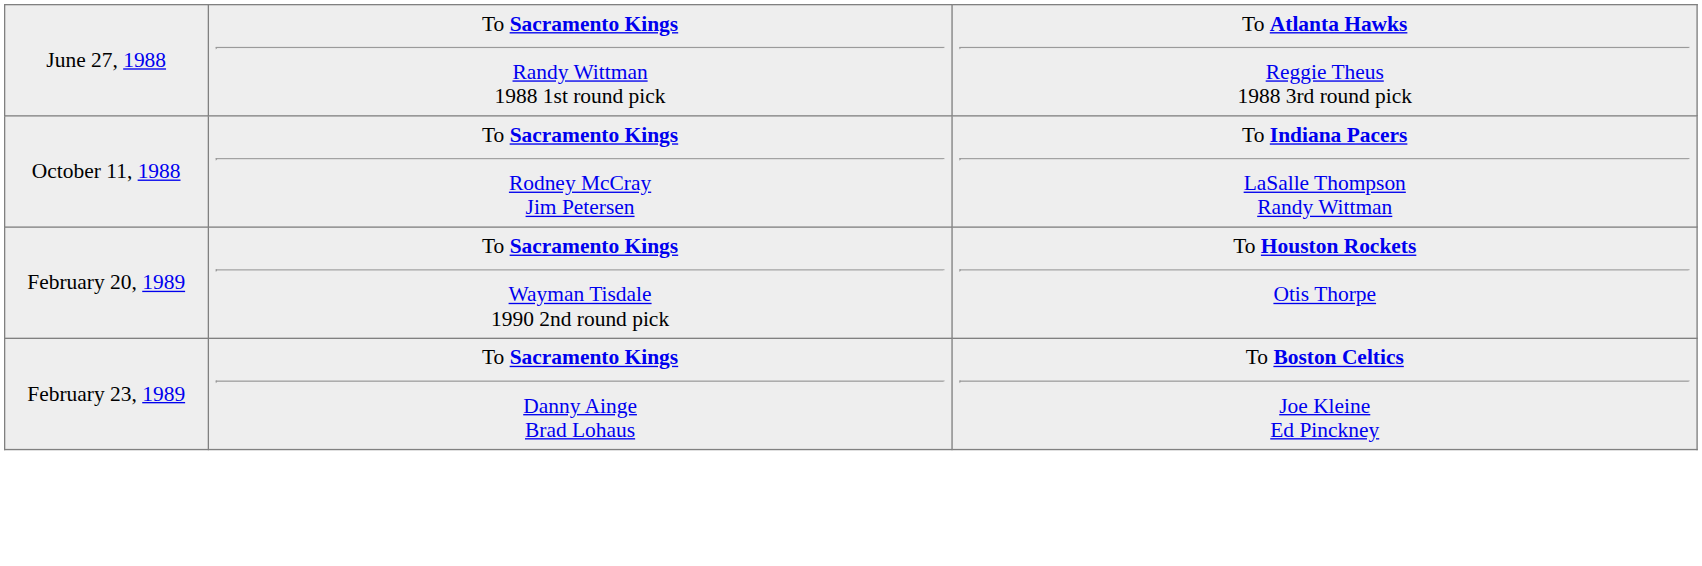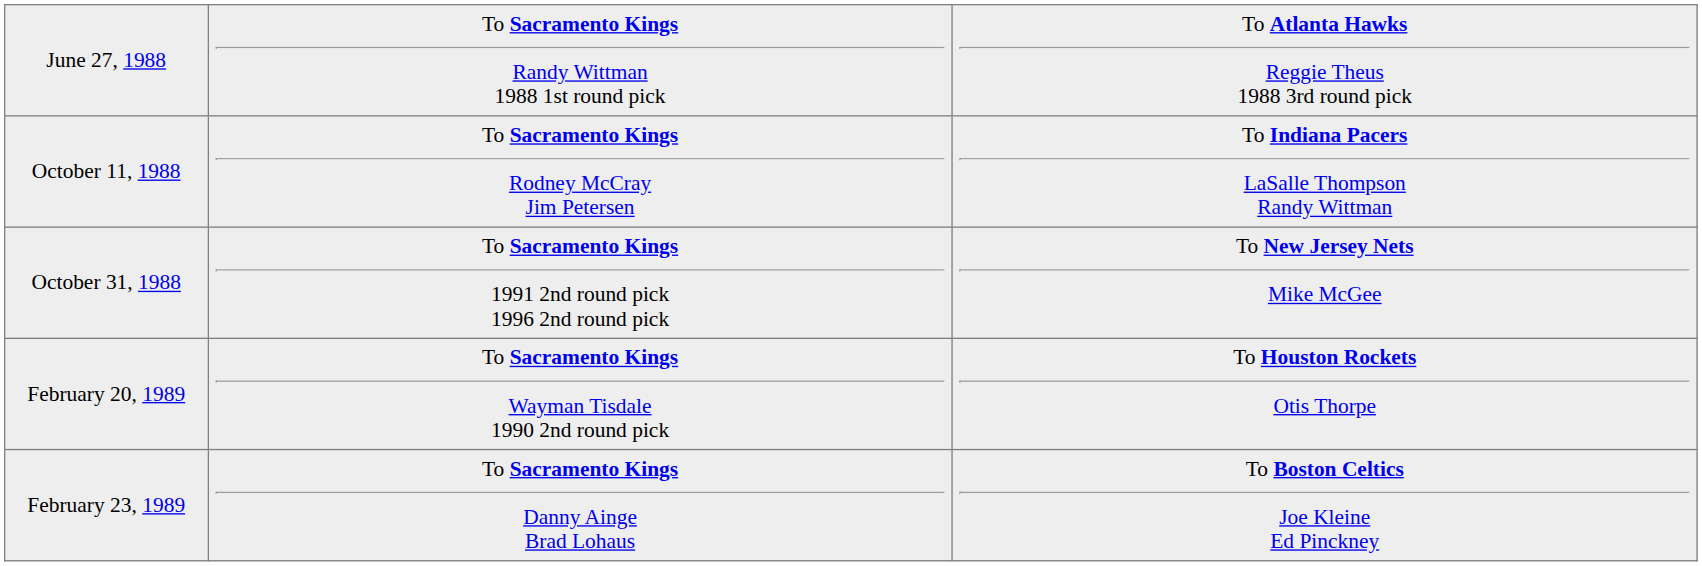 <table border="1" style="border-collapse:collapse; text-align:center; width:100%;"  cellpadding="5">
 <tr style="background:#eee;">
 <td style="width:12%">June 27, <a href='#'>1988</a></td>
 <td style="width:44%; vertical-align:top;">To <strong><a href='#'>Sacramento Kings</a></strong><hr><a href='#'>Randy Wittman</a><br>1988 1st round pick</td>
 <td style="width:44%; vertical-align:top;">To <strong><a href='#'>Atlanta Hawks</a></strong><hr><a href='#'>Reggie Theus</a><br>1988 3rd round pick</td>
 </tr>
 <tr style="background:#eee;">
 <td style="width:12%">October 11, <a href='#'>1988</a></td>
 <td style="width:44%; vertical-align:top;">To <strong><a href='#'>Sacramento Kings</a></strong><hr><a href='#'>Rodney McCray</a><br><a href='#'>Jim Petersen</a></td>
 <td style="width:44%; vertical-align:top;">To <strong><a href='#'>Indiana Pacers</a></strong><hr><a href='#'>LaSalle Thompson</a><br><a href='#'>Randy Wittman</a></td>
 </tr>
 <tr style="background:#eee;">
+<td style="width:12%">October 31, <a href='#'>1988</a></td>
+<td style="width:44%; vertical-align:top;">To <strong><a href='#'>Sacramento Kings</a></strong><hr>1991 2nd round pick<br>1996 2nd round pick</td>
+<td style="width:44%; vertical-align:top;">To <strong><a href='#'>New Jersey Nets</a></strong><hr><a href='#'>Mike McGee</a></td>
+</tr>
+<tr style="background:#eee;">
 <td style="width:12%">February 20, <a href='#'>1989</a></td>
 <td style="width:44%; vertical-align:top;">To <strong><a href='#'>Sacramento Kings</a></strong><hr><a href='#'>Wayman Tisdale</a><br>1990 2nd round pick</td>
 <td style="width:44%; vertical-align:top;">To <strong><a href='#'>Houston Rockets</a></strong><hr><a href='#'>Otis Thorpe</a></td>
 </tr>
 <tr style="background:#eee;">
 <td style="width:12%">February 23, <a href='#'>1989</a></td>
 <td style="width:44%; vertical-align:top;">To <strong><a href='#'>Sacramento Kings</a></strong><hr><a href='#'>Danny Ainge</a><br><a href='#'>Brad Lohaus</a></td>
 <td style="width:44%; vertical-align:top;">To <strong><a href='#'>Boston Celtics</a></strong><hr><a href='#'>Joe Kleine</a><br><a href='#'>Ed Pinckney</a></td>
 </tr>
 </table>
